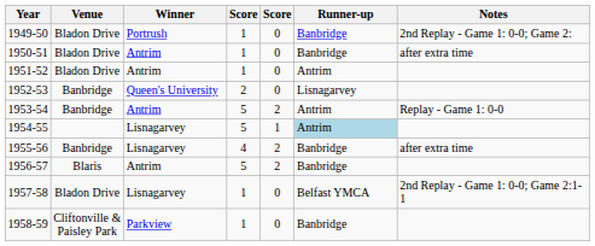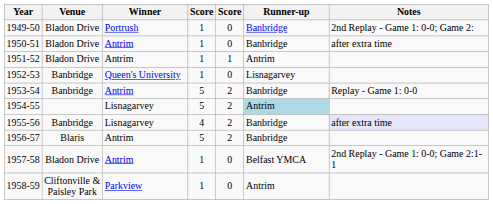 <table class="wikitable">
 <tr>
 <th>Year</th>
 <th>Venue</th>
 <th width="130">Winner</th>
 <th>Score</th>
 <th>Score</th>
 <th width="130">Runner-up</th>
 <th width="250">Notes</th>
 </tr>
 <tr>
 <td align="center">1949-50</td>
 <td align="center">Bladon Drive</td>
 <td><a href='#'>Portrush</a></td>
 <td align="center">1</td>
 <td align="center">0</td>
 <td><a href='#'>Banbridge</a></td>
 <td>2nd Replay - Game 1: 0-0; Game 2:</td>
 </tr>
 <tr>
 <td align="center">1950-51</td>
 <td align="center">Bladon Drive</td>
 <td><a href='#'>Antrim</a></td>
 <td align="center">1</td>
 <td align="center">0</td>
 <td>Banbridge</td>
 <td>after extra time</td>
 </tr>
 <tr>
 <td align="center">1951-52</td>
 <td align="center">Bladon Drive</td>
 <td>Antrim</td>
 <td align="center">1</td>
-<td align="center">0</td>
+<td align="center">1</td>
 <td>Antrim</td>
 <td></td>
 </tr>
 <tr>
 <td align="center">1952-53</td>
 <td align="center">Banbridge</td>
 <td><a href='#'>Queen's University</a></td>
-<td align="center">2</td>
+<td align="center">1</td>
 <td align="center">0</td>
 <td>Lisnagarvey</td>
 <td></td>
 </tr>
 <tr>
 <td align="center">1953-54</td>
 <td align="center">Banbridge</td>
 <td><a href='#'>Antrim</a></td>
 <td align="center">5</td>
 <td align="center">2</td>
-<td>Antrim</td>
+<td>Banbridge</td>
 <td>Replay - Game 1: 0-0</td>
 </tr>
 <tr>
 <td align="center">1954-55</td>
 <td align="center"></td>
 <td>Lisnagarvey</td>
 <td align="center">5</td>
-<td align="center">1</td>
+<td align="center">2</td>
 <td style="background: lightblue;">Antrim</td>
 <td></td>
 </tr>
 <tr>
 <td align="center">1955-56</td>
 <td align="center">Banbridge</td>
 <td>Lisnagarvey</td>
 <td align="center">4</td>
 <td align="center">2</td>
 <td>Banbridge</td>
-<td>after extra time</td>
+<td style="background: lavender;">after extra time</td>
 </tr>
 <tr>
 <td align="center">1956-57</td>
 <td align="center">Blaris</td>
 <td>Antrim</td>
 <td align="center">5</td>
 <td align="center">2</td>
 <td>Banbridge</td>
 <td></td>
 </tr>
 <tr>
 <td align="center">1957-58</td>
 <td align="center">Bladon Drive</td>
-<td>Lisnagarvey</td>
+<td><a href='#'>Antrim</a></td>
 <td align="center">1</td>
 <td align="center">0</td>
 <td>Belfast YMCA</td>
 <td>2nd Replay - Game 1: 0-0; Game 2:1-1</td>
 </tr>
 <tr>
 <td align="center">1958-59</td>
 <td align="center">Cliftonville &<br>Paisley Park</td>
 <td><a href='#'>Parkview</a></td>
 <td align="center">1</td>
 <td align="center">0</td>
-<td>Banbridge</td>
+<td>Antrim</td>
 <td></td>
 </tr>
 </table>
